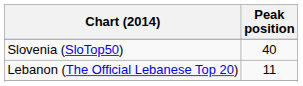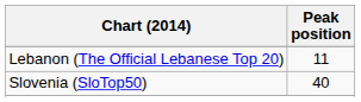 <table class="wikitable sortable">
 <tr>
 <th>Chart (2014)</th>
 <th>Peak<br>position</th>
 </tr>
 <tr>
 </tr>
 <tr>
 </tr>
 <tr>
 </tr>
 <tr>
 </tr>
 <tr>
 </tr>
 <tr>
+<td>Lebanon (<a href='#'>The Official Lebanese Top 20</a>)</td>
+<td style="text-align:center;">11</td>
+</tr>
+<tr>
 <td scope="row">Slovenia (<a href='#'>SloTop50</a>)</td>
 <td align=center>40</td>
-</tr>
-<tr>
-<td>Lebanon (<a href='#'>The Official Lebanese Top 20</a>)</td>
-<td style="text-align:center;">11</td>
 </tr>
 <tr>
 </tr>
 <tr>
 </tr>
 <tr>
 </tr>
 <tr>
 </tr>
 <tr>
 </tr>
 </table>
